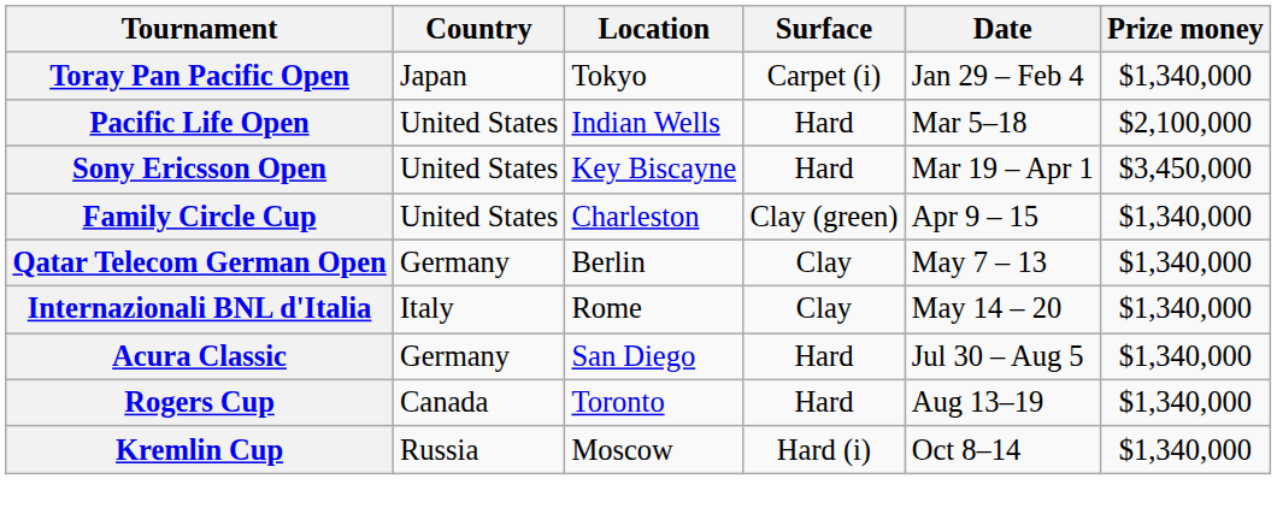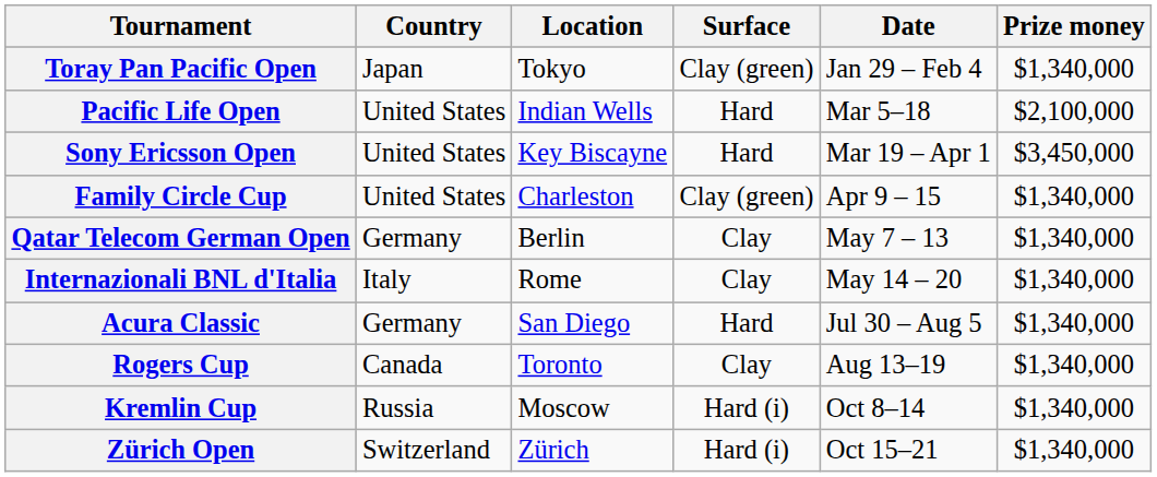 <table class="wikitable plainrowheaders nowrap">
 <tr>
 <th scope="col">Tournament</th>
 <th scope="col">Country</th>
 <th scope="col">Location</th>
 <th scope="col">Surface</th>
 <th scope="col">Date</th>
 <th scope="col">Prize money</th>
 </tr>
 <tr>
 <th scope="row"><a href='#'>Toray Pan Pacific Open</a></th>
 <td>Japan</td>
 <td>Tokyo</td>
-<td align="center">Carpet (i)</td>
+<td align="center">Clay (green)</td>
 <td>Jan 29 – Feb 4</td>
 <td align="center">$1,340,000</td>
 </tr>
 <tr>
 <th scope="row"><a href='#'>Pacific Life Open</a></th>
 <td>United States</td>
 <td><a href='#'>Indian Wells</a></td>
 <td align="center">Hard</td>
 <td>Mar 5–18</td>
 <td align="center">$2,100,000</td>
 </tr>
 <tr>
 <th scope="row"><a href='#'>Sony Ericsson Open</a></th>
 <td>United States</td>
 <td><a href='#'>Key Biscayne</a></td>
 <td align="center">Hard</td>
 <td>Mar 19 – Apr 1</td>
 <td align="center">$3,450,000</td>
 </tr>
 <tr>
 <th scope="row"><a href='#'>Family Circle Cup</a></th>
 <td>United States</td>
 <td><a href='#'>Charleston</a></td>
 <td align="center">Clay (green)</td>
 <td>Apr 9 – 15</td>
 <td align="center">$1,340,000</td>
 </tr>
 <tr>
 <th scope="row"><a href='#'>Qatar Telecom German Open</a></th>
 <td>Germany</td>
 <td>Berlin</td>
 <td align="center">Clay</td>
 <td>May 7 – 13</td>
 <td align="center">$1,340,000</td>
 </tr>
 <tr>
 <th scope="row"><a href='#'>Internazionali BNL d'Italia</a></th>
 <td>Italy</td>
 <td>Rome</td>
 <td align="center">Clay</td>
 <td>May 14 – 20</td>
 <td align="center">$1,340,000</td>
 </tr>
 <tr>
 <th scope="row"><a href='#'>Acura Classic</a></th>
 <td>Germany</td>
 <td><a href='#'>San Diego</a></td>
 <td align="center">Hard</td>
 <td>Jul 30 – Aug 5</td>
 <td align="center">$1,340,000</td>
 </tr>
 <tr>
 <th scope="row"><a href='#'>Rogers Cup</a></th>
 <td>Canada</td>
 <td><a href='#'>Toronto</a></td>
-<td align="center">Hard</td>
+<td align="center">Clay</td>
 <td>Aug 13–19</td>
 <td align="center">$1,340,000</td>
 </tr>
 <tr>
 <th scope="row"><a href='#'>Kremlin Cup</a></th>
 <td>Russia</td>
 <td>Moscow</td>
 <td align="center">Hard (i)</td>
 <td>Oct 8–14</td>
 <td align="center">$1,340,000</td>
 </tr>
+<tr>
+<th scope="row"><a href='#'>Zürich Open</a></th>
+<td>Switzerland</td>
+<td><a href='#'>Zürich</a></td>
+<td align="center">Hard (i)</td>
+<td>Oct 15–21</td>
+<td align="center">$1,340,000</td>
+</tr>
 </table>
